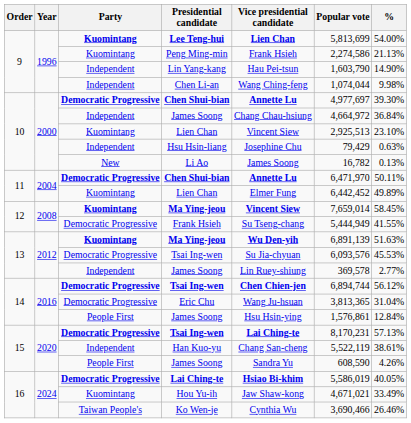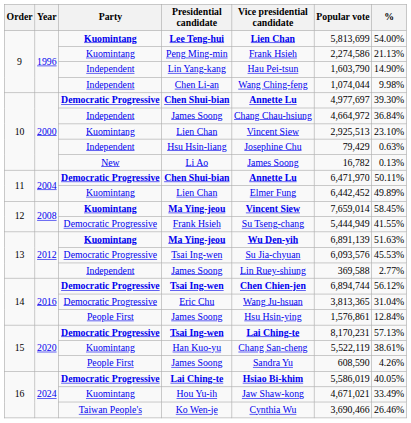 <table class=wikitable style="text-align:center;">
 <tr>
 <th>Order</th>
 <th>Year</th>
 <th>Party</th>
 <th>Presidential<br>candidate</th>
 <th>Vice presidential<br>candidate</th>
 <th>Popular vote</th>
 <th>%</th>
 </tr>
 <tr>
 <td rowspan=4>9</td>
 <td rowspan=4><a href='#'>1996</a></td>
 <td><strong><a href='#'>Kuomintang</a></strong></td>
 <td><strong><a href='#'>Lee Teng-hui</a></strong></td>
 <td><strong><a href='#'>Lien Chan</a></strong></td>
 <td align=right>5,813,699</td>
 <td align=right>54.00%</td>
 </tr>
 <tr>
 <td><a href='#'>Kuomintang</a></td>
 <td><a href='#'>Peng Ming-min</a></td>
 <td><a href='#'>Frank Hsieh</a></td>
 <td align=right>2,274,586</td>
 <td align=right>21.13%</td>
 </tr>
 <tr>
 <td><a href='#'>Independent</a></td>
 <td><a href='#'>Lin Yang-kang</a></td>
 <td><a href='#'>Hau Pei-tsun</a></td>
 <td align=right>1,603,790</td>
 <td align=right>14.90%</td>
 </tr>
 <tr>
 <td><a href='#'>Independent</a></td>
 <td><a href='#'>Chen Li-an</a></td>
 <td><a href='#'>Wang Ching-feng</a></td>
 <td align=right>1,074,044</td>
 <td align=right>9.98%</td>
 </tr>
 <tr>
 <td rowspan=5>10</td>
 <td rowspan=5><a href='#'>2000</a></td>
 <td><strong><a href='#'>Democratic Progressive</a></strong></td>
 <td><strong><a href='#'>Chen Shui-bian</a></strong></td>
 <td><strong><a href='#'>Annette Lu</a></strong></td>
 <td align=right>4,977,697</td>
 <td align=right>39.30%</td>
 </tr>
 <tr>
 <td><a href='#'>Independent</a></td>
 <td><a href='#'>James Soong</a></td>
 <td><a href='#'>Chang Chau-hsiung</a></td>
 <td align=right>4,664,972</td>
 <td align=right>36.84%</td>
 </tr>
 <tr>
 <td><a href='#'>Kuomintang</a></td>
 <td><a href='#'>Lien Chan</a></td>
 <td><a href='#'>Vincent Siew</a></td>
 <td align=right>2,925,513</td>
 <td align=right>23.10%</td>
 </tr>
 <tr>
 <td><a href='#'>Independent</a></td>
 <td><a href='#'>Hsu Hsin-liang</a></td>
 <td><a href='#'>Josephine Chu</a></td>
 <td align=right>79,429</td>
 <td align=right>0.63%</td>
 </tr>
 <tr>
 <td><a href='#'>New</a></td>
 <td><a href='#'>Li Ao</a></td>
 <td><a href='#'>James Soong</a></td>
 <td align=right>16,782</td>
 <td align=right>0.13%</td>
 </tr>
 <tr>
 <td rowspan=2>11</td>
 <td rowspan=2><a href='#'>2004</a></td>
 <td><strong><a href='#'>Democratic Progressive</a></strong></td>
 <td><strong><a href='#'>Chen Shui-bian</a></strong></td>
 <td><strong><a href='#'>Annette Lu</a></strong></td>
 <td align=right>6,471,970</td>
 <td align=right>50.11%</td>
 </tr>
 <tr>
 <td><a href='#'>Kuomintang</a></td>
 <td><a href='#'>Lien Chan</a></td>
 <td><a href='#'>Elmer Fung</a></td>
 <td align=right>6,442,452</td>
 <td align=right>49.89%</td>
 </tr>
 <tr>
 <td rowspan=2>12</td>
 <td rowspan=2><a href='#'>2008</a></td>
 <td><strong><a href='#'>Kuomintang</a></strong></td>
 <td><strong><a href='#'>Ma Ying-jeou</a></strong></td>
 <td><strong><a href='#'>Vincent Siew</a></strong></td>
 <td align=right>7,659,014</td>
 <td align=right>58.45%</td>
 </tr>
 <tr>
 <td><a href='#'>Democratic Progressive</a></td>
 <td><a href='#'>Frank Hsieh</a></td>
 <td><a href='#'>Su Tseng-chang</a></td>
 <td align=right>5,444,949</td>
 <td align=right>41.55%</td>
 </tr>
 <tr>
 <td rowspan=3>13</td>
 <td rowspan=3><a href='#'>2012</a></td>
 <td><strong><a href='#'>Kuomintang</a></strong></td>
 <td><strong><a href='#'>Ma Ying-jeou</a></strong></td>
 <td><strong><a href='#'>Wu Den-yih</a></strong></td>
 <td align=right>6,891,139</td>
 <td align=right>51.63%</td>
 </tr>
 <tr>
 <td><a href='#'>Democratic Progressive</a></td>
 <td><a href='#'>Tsai Ing-wen</a></td>
 <td><a href='#'>Su Jia-chyuan</a></td>
 <td align=right>6,093,576</td>
 <td align=right>45.53%</td>
 </tr>
 <tr>
 <td><a href='#'>Independent</a></td>
 <td><a href='#'>James Soong</a></td>
 <td><a href='#'>Lin Ruey-shiung</a></td>
-<td align=right>369,578</td>
+<td align=right>369,588</td>
 <td align=right>2.77%</td>
 </tr>
 <tr>
 <td rowspan=3>14</td>
 <td rowspan=3><a href='#'>2016</a></td>
 <td><strong><a href='#'>Democratic Progressive</a></strong></td>
 <td><strong><a href='#'>Tsai Ing-wen</a></strong></td>
 <td><strong><a href='#'>Chen Chien-jen</a></strong></td>
 <td align=right>6,894,744</td>
 <td align=right>56.12%</td>
 </tr>
 <tr>
 <td><a href='#'>Democratic Progressive</a></td>
 <td><a href='#'>Eric Chu</a></td>
 <td><a href='#'>Wang Ju-hsuan</a></td>
 <td align=right>3,813,365</td>
 <td align=right>31.04%</td>
 </tr>
 <tr>
 <td><a href='#'>People First</a></td>
 <td><a href='#'>James Soong</a></td>
 <td><a href='#'>Hsu Hsin-ying</a></td>
 <td align=right>1,576,861</td>
 <td align=right>12.84%</td>
 </tr>
 <tr>
 <td rowspan=3>15</td>
 <td rowspan=3><a href='#'>2020</a></td>
 <td><strong><a href='#'>Democratic Progressive</a></strong></td>
 <td><strong><a href='#'>Tsai Ing-wen</a></strong></td>
 <td><strong><a href='#'>Lai Ching-te</a></strong></td>
 <td align=right>8,170,231</td>
 <td align=right>57.13%</td>
 </tr>
 <tr>
-<td><a href='#'>Independent</a></td>
+<td><a href='#'>Kuomintang</a></td>
 <td><a href='#'>Han Kuo-yu</a></td>
 <td><a href='#'>Chang San-cheng</a></td>
 <td align=right>5,522,119</td>
 <td align=right>38.61%</td>
 </tr>
 <tr>
 <td><a href='#'>People First</a></td>
 <td><a href='#'>James Soong</a></td>
 <td><a href='#'>Sandra Yu</a></td>
 <td align=right>608,590</td>
 <td align=right>4.26%</td>
 </tr>
 <tr>
 <td rowspan=3>16</td>
 <td rowspan=3><a href='#'>2024</a></td>
 <td><strong><a href='#'>Democratic Progressive</a></strong></td>
 <td><strong><a href='#'>Lai Ching-te</a></strong></td>
 <td><strong><a href='#'>Hsiao Bi-khim</a></strong></td>
 <td align=right>5,586,019</td>
 <td align=right>40.05%</td>
 </tr>
 <tr>
 <td><a href='#'>Kuomintang</a></td>
 <td><a href='#'>Hou Yu-ih</a></td>
 <td><a href='#'>Jaw Shaw-kong</a></td>
 <td align=right>4,671,021</td>
 <td align=right>33.49%</td>
 </tr>
 <tr>
 <td><a href='#'>Taiwan People's</a></td>
 <td><a href='#'>Ko Wen-je</a></td>
 <td><a href='#'>Cynthia Wu</a></td>
 <td align=right>3,690,466</td>
 <td align=right>26.46%</td>
 </tr>
 </table>
